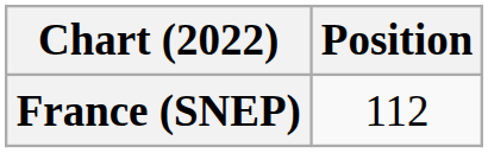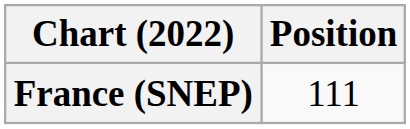 <table class="wikitable sortable plainrowheaders" style="text-align:center">
 <tr>
 <th scope="col">Chart (2022)</th>
 <th scope="col">Position</th>
 </tr>
 <tr>
 <th scope="row">France (SNEP)</th>
-<td>112</td>
+<td>111</td>
 </tr>
 </table>
